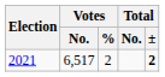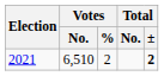 <table class="wikitable">
 <tr>
 <th rowspan=2>Election</th>
 <th colspan=2>Votes</th>
 <th colspan=2>Total</th>
 </tr>
 <tr>
 <th>No.</th>
 <th>%</th>
 <th>No.</th>
 <th>±</th>
 </tr>
 <tr>
 <td><a href='#'>2021</a></td>
-<td align=center>6,517</td>
+<td align=center>6,510</td>
 <td align=center>2</td>
 <td align=left></td>
 <td align=center><strong> 2</strong></td>
 </tr>
 </table>
